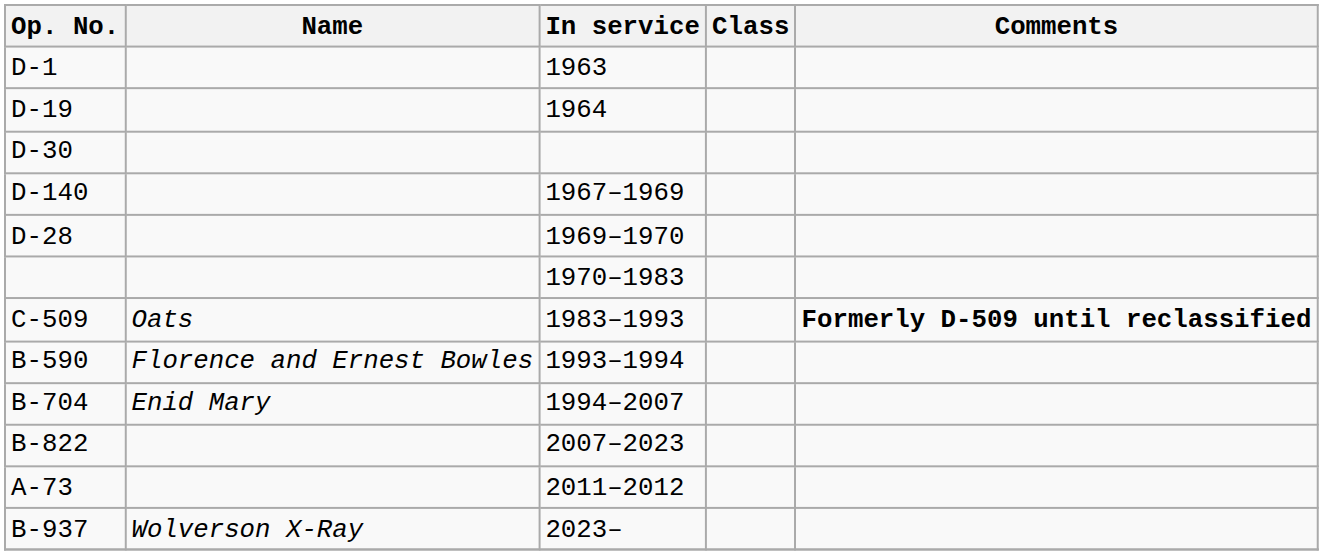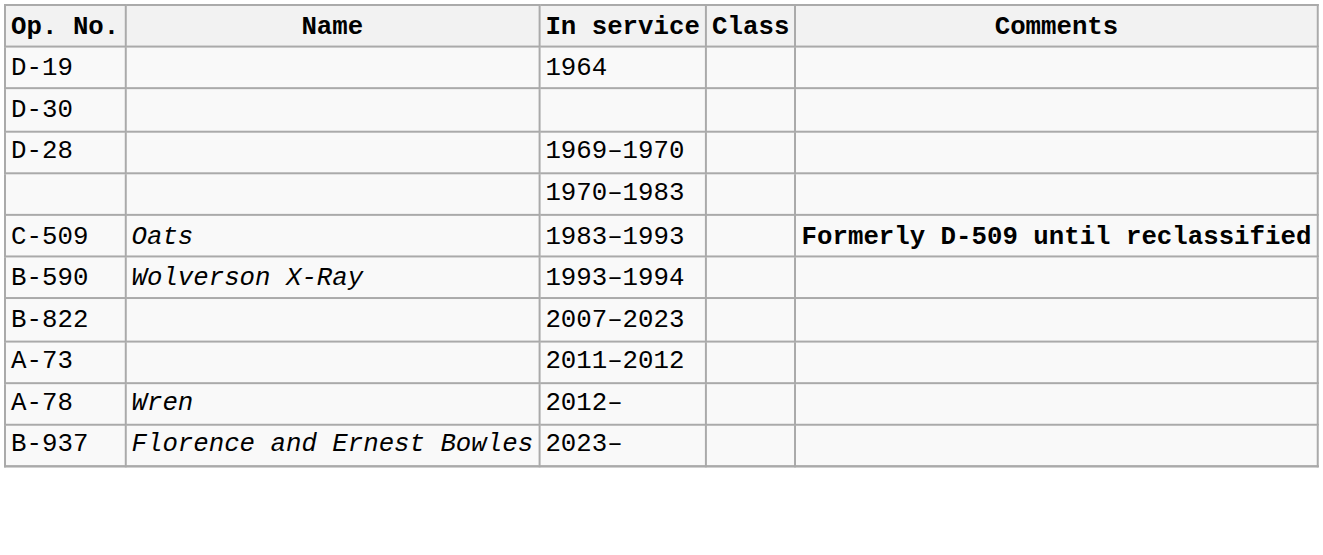 <table class="wikitable">
 <tr>
 <th>Op. No.</th>
 <th>Name</th>
 <th>In service</th>
 <th>Class</th>
 <th>Comments</th>
-</tr>
-<tr>
-<td>D-1</td>
-<td></td>
-<td>1963</td>
-<td></td>
-<td></td>
 </tr>
 <tr>
 <td>D-19</td>
 <td></td>
 <td>1964</td>
 <td></td>
 <td></td>
 </tr>
 <tr>
 <td>D-30</td>
 <td></td>
 <td></td>
-<td></td>
-<td></td>
-</tr>
-<tr>
-<td>D-140</td>
-<td></td>
-<td>1967–1969</td>
 <td></td>
 <td></td>
 </tr>
 <tr>
 <td>D-28</td>
 <td></td>
 <td>1969–1970</td>
 <td></td>
 <td></td>
 </tr>
 <tr>
 <td></td>
 <td></td>
 <td>1970–1983</td>
 <td></td>
 <td></td>
 </tr>
 <tr>
 <td>C-509</td>
 <td><em>Oats</em></td>
 <td>1983–1993</td>
 <td></td>
 <td><strong>Formerly D-509 until reclassified</strong></td>
 </tr>
 <tr>
 <td>B-590</td>
-<td><em>Florence and Ernest Bowles</em></td>
+<td><em>Wolverson X-Ray</em></td>
 <td>1993–1994</td>
-<td></td>
-</tr>
-<tr>
-<td>B-704</td>
-<td><em>Enid Mary</em></td>
-<td>1994–2007</td>
-<td></td>
 <td></td>
 </tr>
 <tr>
 <td>B-822</td>
 <td></td>
 <td>2007–2023</td>
 <td></td>
 <td></td>
 </tr>
 <tr>
 <td>A-73</td>
 <td></td>
 <td>2011–2012</td>
 <td></td>
 <td></td>
 </tr>
 <tr>
+<td>A-78</td>
+<td><em>Wren</em></td>
+<td>2012–</td>
+<td></td>
+<td></td>
+</tr>
+<tr>
 <td>B-937</td>
-<td><em>Wolverson X-Ray</em></td>
+<td><em>Florence and Ernest Bowles</em></td>
 <td>2023–</td>
 <td></td>
 <td></td>
 </tr>
 <tr>
 </tr>
 </table>
